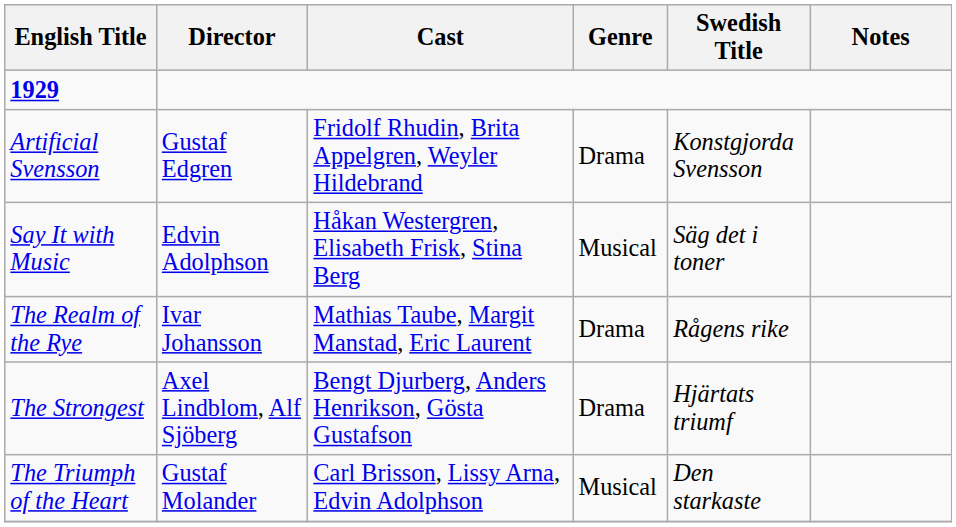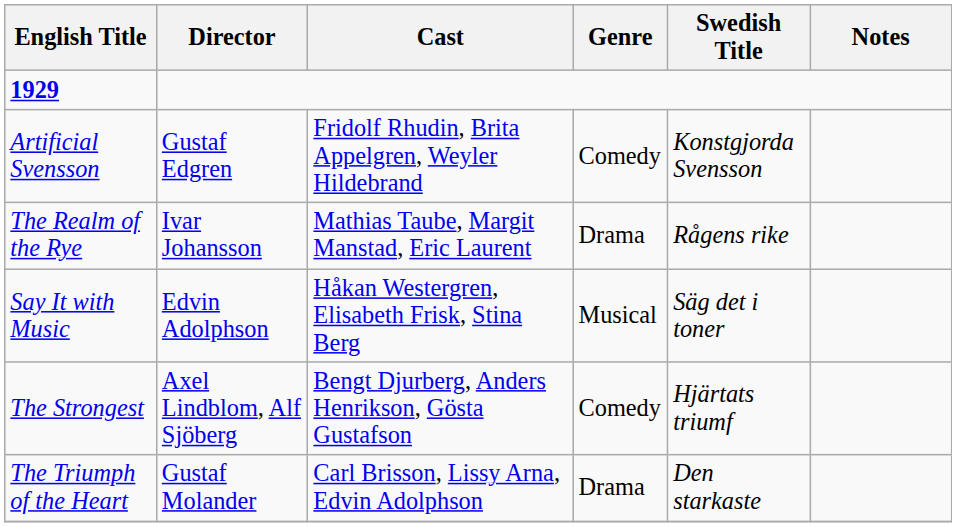 <table class="wikitable" style="width:100%;">
 <tr>
 <th style="width:16%;">English Title</th>
 <th style="width:16%;">Director</th>
 <th style="width:28%;">Cast</th>
 <th style="width:10%;">Genre</th>
 <th style="width:15%;">Swedish Title</th>
 <th style="width:15%;">Notes</th>
 </tr>
 <tr>
 <td><strong><a href='#'>1929</a></strong></td>
 </tr>
 <tr>
 <td><em><a href='#'>Artificial Svensson</a></em></td>
 <td><a href='#'>Gustaf Edgren</a></td>
 <td><a href='#'>Fridolf Rhudin</a>, <a href='#'>Brita Appelgren</a>, <a href='#'>Weyler Hildebrand</a></td>
+<td>Comedy</td>
+<td><em>Konstgjorda Svensson</em></td>
+<td></td>
+</tr>
+<tr>
+<td><em><a href='#'>The Realm of the Rye</a></em></td>
+<td><a href='#'>Ivar Johansson</a></td>
+<td><a href='#'>Mathias Taube</a>, <a href='#'>Margit Manstad</a>, <a href='#'>Eric Laurent</a></td>
 <td>Drama</td>
-<td><em>Konstgjorda Svensson</em></td>
+<td><em>Rågens rike</em></td>
 <td></td>
 </tr>
 <tr>
 <td><em><a href='#'>Say It with Music</a></em></td>
 <td><a href='#'>Edvin Adolphson</a></td>
 <td><a href='#'>Håkan Westergren</a>, <a href='#'>Elisabeth Frisk</a>, <a href='#'>Stina Berg</a></td>
 <td>Musical</td>
 <td><em>Säg det i toner</em></td>
 <td></td>
 </tr>
 <tr>
-<td><em><a href='#'>The Realm of the Rye</a></em></td>
-<td><a href='#'>Ivar Johansson</a></td>
-<td><a href='#'>Mathias Taube</a>, <a href='#'>Margit Manstad</a>, <a href='#'>Eric Laurent</a></td>
-<td>Drama</td>
-<td><em>Rågens rike</em></td>
-<td></td>
-</tr>
-<tr>
 <td><em><a href='#'>The Strongest</a></em></td>
 <td><a href='#'>Axel Lindblom</a>, <a href='#'>Alf Sjöberg</a></td>
 <td><a href='#'>Bengt Djurberg</a>, <a href='#'>Anders Henrikson</a>, <a href='#'>Gösta Gustafson</a></td>
-<td>Drama</td>
+<td>Comedy</td>
 <td><em>Hjärtats triumf</em></td>
 <td></td>
 </tr>
 <tr>
 <td><em><a href='#'>The Triumph of the Heart</a></em></td>
 <td><a href='#'>Gustaf Molander</a></td>
 <td><a href='#'>Carl Brisson</a>, <a href='#'>Lissy Arna</a>, <a href='#'>Edvin Adolphson</a></td>
-<td>Musical</td>
+<td>Drama</td>
 <td><em>Den starkaste</em></td>
 <td></td>
 </tr>
 <tr>
 </tr>
 </table>
